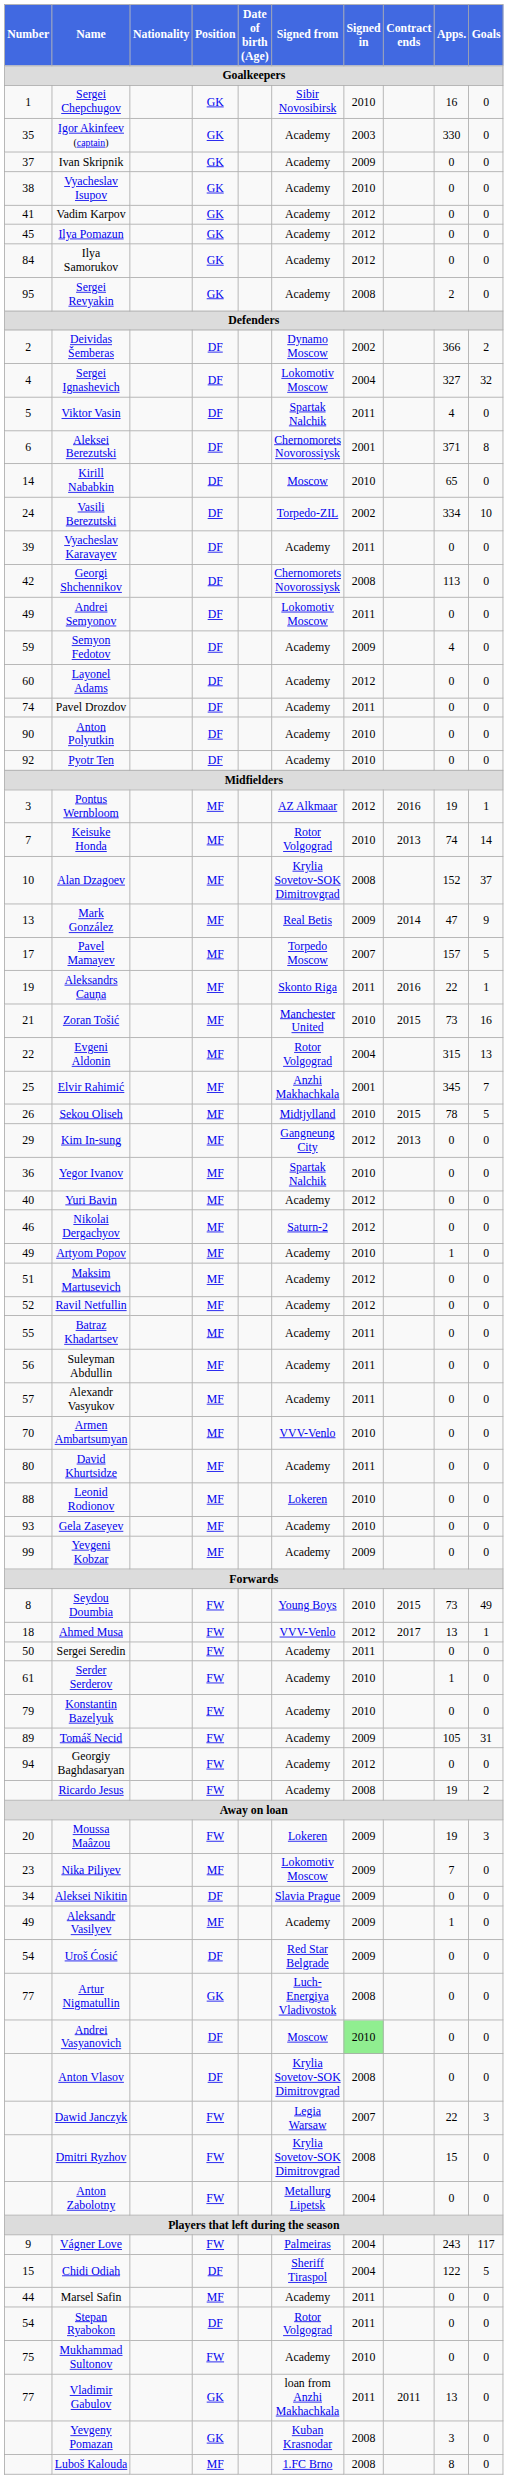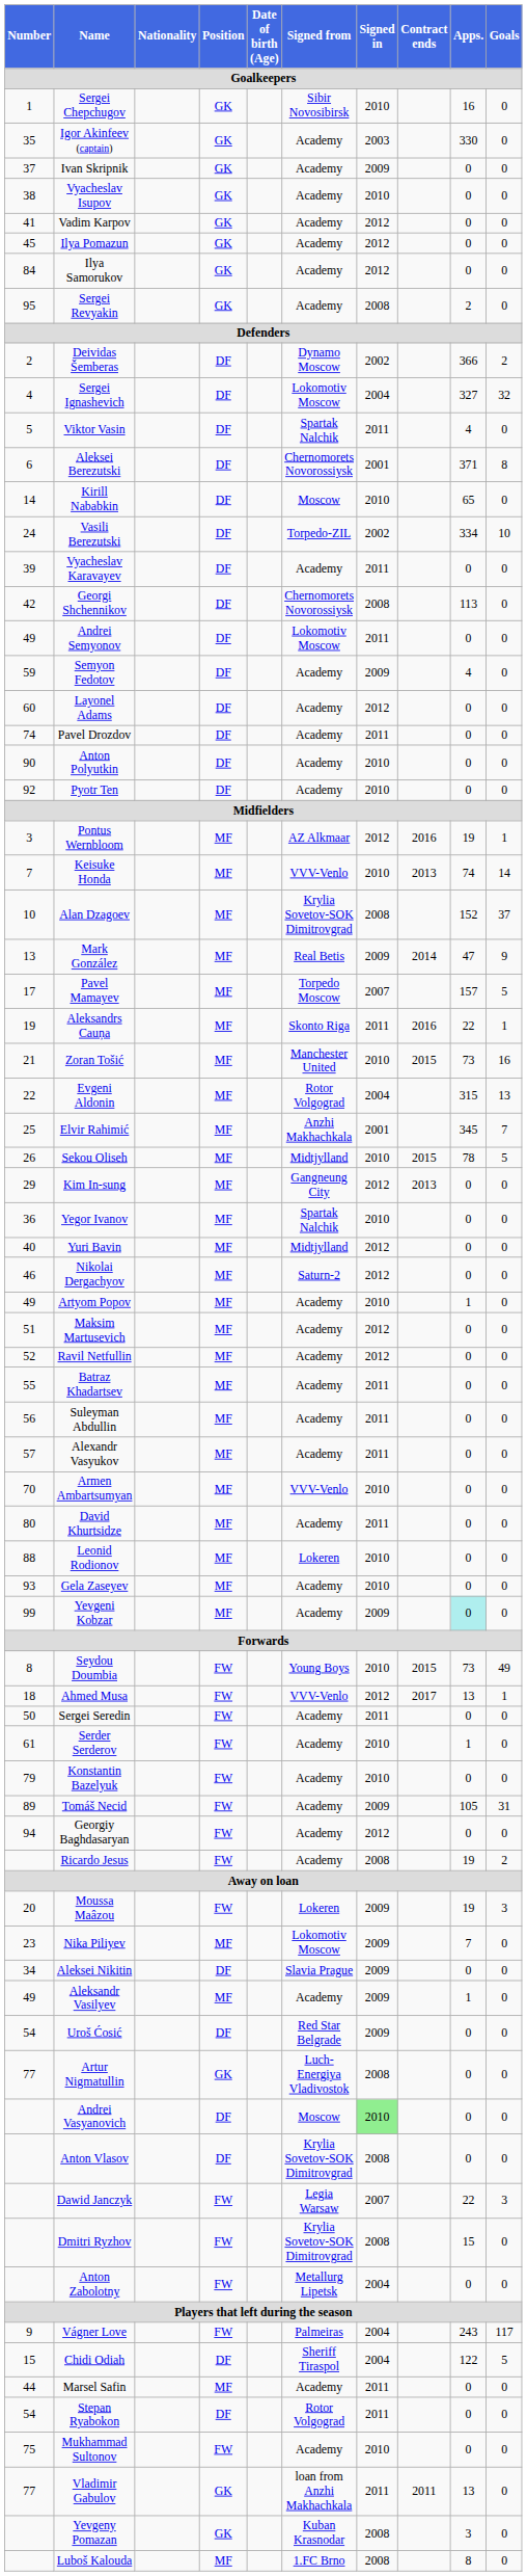 <table class="wikitable"  style="text-align:center; font-size:90%; width:95%;">
 <tr>
 <th style="background:#4169E1; color:white; text-align:center;">Number</th>
 <th style="background:#4169E1; color:white; text-align:center;">Name</th>
 <th style="background:#4169E1; color:white; text-align:center;">Nationality</th>
 <th style="background:#4169E1; color:white; text-align:center;">Position</th>
 <th style="background:#4169E1; color:white; text-align:center;">Date of birth (Age)</th>
 <th style="background:#4169E1; color:white; text-align:center;">Signed from</th>
 <th style="background:#4169E1; color:white; text-align:center;">Signed in</th>
 <th style="background:#4169E1; color:white; text-align:center;">Contract ends</th>
 <th style="background:#4169E1; color:white; text-align:center;">Apps.</th>
 <th style="background:#4169E1; color:white; text-align:center;">Goals</th>
 </tr>
 <tr>
 <th colspan="11"  style="background:#dcdcdc; text-align:center;">Goalkeepers</th>
 </tr>
 <tr>
 <td>1</td>
 <td><a href='#'>Sergei Chepchugov</a></td>
 <td></td>
 <td><a href='#'>GK</a></td>
 <td></td>
 <td><a href='#'>Sibir Novosibirsk</a></td>
 <td>2010</td>
 <td></td>
 <td>16</td>
 <td>0</td>
 </tr>
 <tr>
 <td>35</td>
 <td><a href='#'>Igor Akinfeev</a> <small>(<a href='#'>captain</a>)</small></td>
 <td></td>
 <td><a href='#'>GK</a></td>
 <td></td>
 <td>Academy</td>
 <td>2003</td>
 <td></td>
 <td>330</td>
 <td>0</td>
 </tr>
 <tr>
 <td>37</td>
 <td>Ivan Skripnik</td>
 <td></td>
 <td><a href='#'>GK</a></td>
 <td></td>
 <td>Academy</td>
 <td>2009</td>
 <td></td>
 <td>0</td>
 <td>0</td>
 </tr>
 <tr>
 <td>38</td>
 <td><a href='#'>Vyacheslav Isupov</a></td>
 <td></td>
 <td><a href='#'>GK</a></td>
 <td></td>
 <td>Academy</td>
 <td>2010</td>
 <td></td>
 <td>0</td>
 <td>0</td>
 </tr>
 <tr>
 <td>41</td>
 <td>Vadim Karpov</td>
 <td></td>
 <td><a href='#'>GK</a></td>
 <td></td>
 <td>Academy</td>
 <td>2012</td>
 <td></td>
 <td>0</td>
 <td>0</td>
 </tr>
 <tr>
 <td>45</td>
 <td><a href='#'>Ilya Pomazun</a></td>
 <td></td>
 <td><a href='#'>GK</a></td>
 <td></td>
 <td>Academy</td>
 <td>2012</td>
 <td></td>
 <td>0</td>
 <td>0</td>
 </tr>
 <tr>
 <td>84</td>
 <td>Ilya Samorukov</td>
 <td></td>
 <td><a href='#'>GK</a></td>
 <td></td>
 <td>Academy</td>
 <td>2012</td>
 <td></td>
 <td>0</td>
 <td>0</td>
 </tr>
 <tr>
 <td>95</td>
 <td><a href='#'>Sergei Revyakin</a></td>
 <td></td>
 <td><a href='#'>GK</a></td>
 <td></td>
 <td>Academy</td>
 <td>2008</td>
 <td></td>
 <td>2</td>
 <td>0</td>
 </tr>
 <tr>
 <th colspan="11"  style="background:#dcdcdc; text-align:center;">Defenders</th>
 </tr>
 <tr>
 <td>2</td>
 <td><a href='#'>Deividas Šemberas</a></td>
 <td></td>
 <td><a href='#'>DF</a></td>
 <td></td>
 <td><a href='#'>Dynamo Moscow</a></td>
 <td>2002</td>
 <td></td>
 <td>366</td>
 <td>2</td>
 </tr>
 <tr>
 <td>4</td>
 <td><a href='#'>Sergei Ignashevich</a></td>
 <td></td>
 <td><a href='#'>DF</a></td>
 <td></td>
 <td><a href='#'>Lokomotiv Moscow</a></td>
 <td>2004</td>
 <td></td>
 <td>327</td>
 <td>32</td>
 </tr>
 <tr>
 <td>5</td>
 <td><a href='#'>Viktor Vasin</a></td>
 <td></td>
 <td><a href='#'>DF</a></td>
 <td></td>
 <td><a href='#'>Spartak Nalchik</a></td>
 <td>2011</td>
 <td></td>
 <td>4</td>
 <td>0</td>
 </tr>
 <tr>
 <td>6</td>
 <td><a href='#'>Aleksei Berezutski</a></td>
 <td></td>
 <td><a href='#'>DF</a></td>
 <td></td>
 <td><a href='#'>Chernomorets Novorossiysk</a></td>
 <td>2001</td>
 <td></td>
 <td>371</td>
 <td>8</td>
 </tr>
 <tr>
 <td>14</td>
 <td><a href='#'>Kirill Nababkin</a></td>
 <td></td>
 <td><a href='#'>DF</a></td>
 <td></td>
 <td><a href='#'>Moscow</a></td>
 <td>2010</td>
 <td></td>
 <td>65</td>
 <td>0</td>
 </tr>
 <tr>
 <td>24</td>
 <td><a href='#'>Vasili Berezutski</a></td>
 <td></td>
 <td><a href='#'>DF</a></td>
 <td></td>
 <td><a href='#'>Torpedo-ZIL</a></td>
 <td>2002</td>
 <td></td>
 <td>334</td>
 <td>10</td>
 </tr>
 <tr>
 <td>39</td>
 <td><a href='#'>Vyacheslav Karavayev</a></td>
 <td></td>
 <td><a href='#'>DF</a></td>
 <td></td>
 <td>Academy</td>
 <td>2011</td>
 <td></td>
 <td>0</td>
 <td>0</td>
 </tr>
 <tr>
 <td>42</td>
 <td><a href='#'>Georgi Shchennikov</a></td>
 <td></td>
 <td><a href='#'>DF</a></td>
 <td></td>
 <td><a href='#'>Chernomorets Novorossiysk</a></td>
 <td>2008</td>
 <td></td>
 <td>113</td>
 <td>0</td>
 </tr>
 <tr>
 <td>49</td>
 <td><a href='#'>Andrei Semyonov</a></td>
 <td></td>
 <td><a href='#'>DF</a></td>
 <td></td>
 <td><a href='#'>Lokomotiv Moscow</a></td>
 <td>2011</td>
 <td></td>
 <td>0</td>
 <td>0</td>
 </tr>
 <tr>
 <td>59</td>
 <td><a href='#'>Semyon Fedotov</a></td>
 <td></td>
 <td><a href='#'>DF</a></td>
 <td></td>
 <td>Academy</td>
 <td>2009</td>
 <td></td>
 <td>4</td>
 <td>0</td>
 </tr>
 <tr>
 <td>60</td>
 <td><a href='#'>Layonel Adams</a></td>
 <td></td>
 <td><a href='#'>DF</a></td>
 <td></td>
 <td>Academy</td>
 <td>2012</td>
 <td></td>
 <td>0</td>
 <td>0</td>
 </tr>
 <tr>
 <td>74</td>
 <td>Pavel Drozdov</td>
 <td></td>
 <td><a href='#'>DF</a></td>
 <td></td>
 <td>Academy</td>
 <td>2011</td>
 <td></td>
 <td>0</td>
 <td>0</td>
 </tr>
 <tr>
 <td>90</td>
 <td><a href='#'>Anton Polyutkin</a></td>
 <td></td>
 <td><a href='#'>DF</a></td>
 <td></td>
 <td>Academy</td>
 <td>2010</td>
 <td></td>
 <td>0</td>
 <td>0</td>
 </tr>
 <tr>
 <td>92</td>
 <td><a href='#'>Pyotr Ten</a></td>
 <td></td>
 <td><a href='#'>DF</a></td>
 <td></td>
 <td>Academy</td>
 <td>2010</td>
 <td></td>
 <td>0</td>
 <td>0</td>
 </tr>
 <tr>
 <th colspan="11"  style="background:#dcdcdc; text-align:center;">Midfielders</th>
 </tr>
 <tr>
 <td>3</td>
 <td><a href='#'>Pontus Wernbloom</a></td>
 <td></td>
 <td><a href='#'>MF</a></td>
 <td></td>
 <td><a href='#'>AZ Alkmaar</a></td>
 <td>2012</td>
 <td>2016</td>
 <td>19</td>
 <td>1</td>
 </tr>
 <tr>
 <td>7</td>
 <td><a href='#'>Keisuke Honda</a></td>
 <td></td>
 <td><a href='#'>MF</a></td>
 <td></td>
-<td><a href='#'>Rotor Volgograd</a></td>
+<td><a href='#'>VVV-Venlo</a></td>
 <td>2010</td>
 <td>2013</td>
 <td>74</td>
 <td>14</td>
 </tr>
 <tr>
 <td>10</td>
 <td><a href='#'>Alan Dzagoev</a></td>
 <td></td>
 <td><a href='#'>MF</a></td>
 <td></td>
 <td><a href='#'>Krylia Sovetov-SOK Dimitrovgrad</a></td>
 <td>2008</td>
 <td></td>
 <td>152</td>
 <td>37</td>
 </tr>
 <tr>
 <td>13</td>
 <td><a href='#'>Mark González</a></td>
 <td></td>
 <td><a href='#'>MF</a></td>
 <td></td>
 <td><a href='#'>Real Betis</a></td>
 <td>2009</td>
 <td>2014</td>
 <td>47</td>
 <td>9</td>
 </tr>
 <tr>
 <td>17</td>
 <td><a href='#'>Pavel Mamayev</a></td>
 <td></td>
 <td><a href='#'>MF</a></td>
 <td></td>
 <td><a href='#'>Torpedo Moscow</a></td>
 <td>2007</td>
 <td></td>
 <td>157</td>
 <td>5</td>
 </tr>
 <tr>
 <td>19</td>
 <td><a href='#'>Aleksandrs Cauņa</a></td>
 <td></td>
 <td><a href='#'>MF</a></td>
 <td></td>
 <td><a href='#'>Skonto Riga</a></td>
 <td>2011</td>
 <td>2016</td>
 <td>22</td>
 <td>1</td>
 </tr>
 <tr>
 <td>21</td>
 <td><a href='#'>Zoran Tošić</a></td>
 <td></td>
 <td><a href='#'>MF</a></td>
 <td></td>
 <td><a href='#'>Manchester United</a></td>
 <td>2010</td>
 <td>2015</td>
 <td>73</td>
 <td>16</td>
 </tr>
 <tr>
 <td>22</td>
 <td><a href='#'>Evgeni Aldonin</a></td>
 <td></td>
 <td><a href='#'>MF</a></td>
 <td></td>
 <td><a href='#'>Rotor Volgograd</a></td>
 <td>2004</td>
 <td></td>
 <td>315</td>
 <td>13</td>
 </tr>
 <tr>
 <td>25</td>
 <td><a href='#'>Elvir Rahimić</a></td>
 <td></td>
 <td><a href='#'>MF</a></td>
 <td></td>
 <td><a href='#'>Anzhi Makhachkala</a></td>
 <td>2001</td>
 <td></td>
 <td>345</td>
 <td>7</td>
 </tr>
 <tr>
 <td>26</td>
 <td><a href='#'>Sekou Oliseh</a></td>
 <td></td>
 <td><a href='#'>MF</a></td>
 <td></td>
 <td><a href='#'>Midtjylland</a></td>
 <td>2010</td>
 <td>2015</td>
 <td>78</td>
 <td>5</td>
 </tr>
 <tr>
 <td>29</td>
 <td><a href='#'>Kim In-sung</a></td>
 <td></td>
 <td><a href='#'>MF</a></td>
 <td></td>
 <td><a href='#'>Gangneung City</a></td>
 <td>2012</td>
 <td>2013</td>
 <td>0</td>
 <td>0</td>
 </tr>
 <tr>
 <td>36</td>
 <td><a href='#'>Yegor Ivanov</a></td>
 <td></td>
 <td><a href='#'>MF</a></td>
 <td></td>
 <td><a href='#'>Spartak Nalchik</a></td>
 <td>2010</td>
 <td></td>
 <td>0</td>
 <td>0</td>
 </tr>
 <tr>
 <td>40</td>
 <td><a href='#'>Yuri Bavin</a></td>
 <td></td>
 <td><a href='#'>MF</a></td>
 <td></td>
-<td>Academy</td>
+<td><a href='#'>Midtjylland</a></td>
 <td>2012</td>
 <td></td>
 <td>0</td>
 <td>0</td>
 </tr>
 <tr>
 <td>46</td>
 <td><a href='#'>Nikolai Dergachyov</a></td>
 <td></td>
 <td><a href='#'>MF</a></td>
 <td></td>
 <td><a href='#'>Saturn-2</a></td>
 <td>2012</td>
 <td></td>
 <td>0</td>
 <td>0</td>
 </tr>
 <tr>
 <td>49</td>
 <td><a href='#'>Artyom Popov</a></td>
 <td></td>
 <td><a href='#'>MF</a></td>
 <td></td>
 <td>Academy</td>
 <td>2010</td>
 <td></td>
 <td>1</td>
 <td>0</td>
 </tr>
 <tr>
 <td>51</td>
 <td><a href='#'>Maksim Martusevich</a></td>
 <td></td>
 <td><a href='#'>MF</a></td>
 <td></td>
 <td>Academy</td>
 <td>2012</td>
 <td></td>
 <td>0</td>
 <td>0</td>
 </tr>
 <tr>
 <td>52</td>
 <td><a href='#'>Ravil Netfullin</a></td>
 <td></td>
 <td><a href='#'>MF</a></td>
 <td></td>
 <td>Academy</td>
 <td>2012</td>
 <td></td>
 <td>0</td>
 <td>0</td>
 </tr>
 <tr>
 <td>55</td>
 <td><a href='#'>Batraz Khadartsev</a></td>
 <td></td>
 <td><a href='#'>MF</a></td>
 <td></td>
 <td>Academy</td>
 <td>2011</td>
 <td></td>
 <td>0</td>
 <td>0</td>
 </tr>
 <tr>
 <td>56</td>
 <td>Suleyman Abdullin</td>
 <td></td>
 <td><a href='#'>MF</a></td>
 <td></td>
 <td>Academy</td>
 <td>2011</td>
 <td></td>
 <td>0</td>
 <td>0</td>
 </tr>
 <tr>
 <td>57</td>
 <td>Alexandr Vasyukov</td>
 <td></td>
 <td><a href='#'>MF</a></td>
 <td></td>
 <td>Academy</td>
 <td>2011</td>
 <td></td>
 <td>0</td>
 <td>0</td>
 </tr>
 <tr>
 <td>70</td>
 <td><a href='#'>Armen Ambartsumyan</a></td>
 <td></td>
 <td><a href='#'>MF</a></td>
 <td></td>
 <td><a href='#'>VVV-Venlo</a></td>
 <td>2010</td>
 <td></td>
 <td>0</td>
 <td>0</td>
 </tr>
 <tr>
 <td>80</td>
 <td><a href='#'>David Khurtsidze</a></td>
 <td></td>
 <td><a href='#'>MF</a></td>
 <td></td>
 <td>Academy</td>
 <td>2011</td>
 <td></td>
 <td>0</td>
 <td>0</td>
 </tr>
 <tr>
 <td>88</td>
 <td><a href='#'>Leonid Rodionov</a></td>
 <td></td>
 <td><a href='#'>MF</a></td>
 <td></td>
 <td><a href='#'>Lokeren</a></td>
 <td>2010</td>
 <td></td>
 <td>0</td>
 <td>0</td>
 </tr>
 <tr>
 <td>93</td>
 <td><a href='#'>Gela Zaseyev</a></td>
 <td></td>
 <td><a href='#'>MF</a></td>
 <td></td>
 <td>Academy</td>
 <td>2010</td>
 <td></td>
 <td>0</td>
 <td>0</td>
 </tr>
 <tr>
 <td>99</td>
 <td><a href='#'>Yevgeni Kobzar</a></td>
 <td></td>
 <td><a href='#'>MF</a></td>
 <td></td>
 <td>Academy</td>
 <td>2009</td>
 <td></td>
-<td>0</td>
+<td style="background: paleturquoise;">0</td>
 <td>0</td>
 </tr>
 <tr>
 <th colspan="11"  style="background:#dcdcdc; text-align:center;">Forwards</th>
 </tr>
 <tr>
 <td>8</td>
 <td><a href='#'>Seydou Doumbia</a></td>
 <td></td>
 <td><a href='#'>FW</a></td>
 <td></td>
 <td><a href='#'>Young Boys</a></td>
 <td>2010</td>
 <td>2015</td>
 <td>73</td>
 <td>49</td>
 </tr>
 <tr>
 <td>18</td>
 <td><a href='#'>Ahmed Musa</a></td>
 <td></td>
 <td><a href='#'>FW</a></td>
 <td></td>
 <td><a href='#'>VVV-Venlo</a></td>
 <td>2012</td>
 <td>2017</td>
 <td>13</td>
 <td>1</td>
 </tr>
 <tr>
 <td>50</td>
 <td>Sergei Seredin</td>
 <td></td>
 <td><a href='#'>FW</a></td>
 <td></td>
 <td>Academy</td>
 <td>2011</td>
 <td></td>
 <td>0</td>
 <td>0</td>
 </tr>
 <tr>
 <td>61</td>
 <td><a href='#'>Serder Serderov</a></td>
 <td></td>
 <td><a href='#'>FW</a></td>
 <td></td>
 <td>Academy</td>
 <td>2010</td>
 <td></td>
 <td>1</td>
 <td>0</td>
 </tr>
 <tr>
 <td>79</td>
 <td><a href='#'>Konstantin Bazelyuk</a></td>
 <td></td>
 <td><a href='#'>FW</a></td>
 <td></td>
 <td>Academy</td>
 <td>2010</td>
 <td></td>
 <td>0</td>
 <td>0</td>
 </tr>
 <tr>
 <td>89</td>
 <td><a href='#'>Tomáš Necid</a></td>
 <td></td>
 <td><a href='#'>FW</a></td>
 <td></td>
 <td>Academy</td>
 <td>2009</td>
 <td></td>
 <td>105</td>
 <td>31</td>
 </tr>
 <tr>
 <td>94</td>
 <td>Georgiy Baghdasaryan</td>
 <td></td>
 <td><a href='#'>FW</a></td>
 <td></td>
 <td>Academy</td>
 <td>2012</td>
 <td></td>
 <td>0</td>
 <td>0</td>
 </tr>
 <tr>
 <td></td>
 <td><a href='#'>Ricardo Jesus</a></td>
 <td></td>
 <td><a href='#'>FW</a></td>
 <td></td>
 <td>Academy</td>
 <td>2008</td>
 <td></td>
 <td>19</td>
 <td>2</td>
 </tr>
 <tr>
 <th colspan="11"  style="background:#dcdcdc; text-align:center;">Away on loan</th>
 </tr>
 <tr>
 <td>20</td>
 <td><a href='#'>Moussa Maâzou</a></td>
 <td></td>
 <td><a href='#'>FW</a></td>
 <td></td>
 <td><a href='#'>Lokeren</a></td>
 <td>2009</td>
 <td></td>
 <td>19</td>
 <td>3</td>
 </tr>
 <tr>
 <td>23</td>
 <td><a href='#'>Nika Piliyev</a></td>
 <td></td>
 <td><a href='#'>MF</a></td>
 <td></td>
 <td><a href='#'>Lokomotiv Moscow</a></td>
 <td>2009</td>
 <td></td>
 <td>7</td>
 <td>0</td>
 </tr>
 <tr>
 <td>34</td>
 <td><a href='#'>Aleksei Nikitin</a></td>
 <td></td>
 <td><a href='#'>DF</a></td>
 <td></td>
 <td><a href='#'>Slavia Prague</a></td>
 <td>2009</td>
 <td></td>
 <td>0</td>
 <td>0</td>
 </tr>
 <tr>
 <td>49</td>
 <td><a href='#'>Aleksandr Vasilyev</a></td>
 <td></td>
 <td><a href='#'>MF</a></td>
 <td></td>
 <td>Academy</td>
 <td>2009</td>
 <td></td>
 <td>1</td>
 <td>0</td>
 </tr>
 <tr>
 <td>54</td>
 <td><a href='#'>Uroš Ćosić</a></td>
 <td></td>
 <td><a href='#'>DF</a></td>
 <td></td>
 <td><a href='#'>Red Star Belgrade</a></td>
 <td>2009</td>
 <td></td>
 <td>0</td>
 <td>0</td>
 </tr>
 <tr>
 <td>77</td>
 <td><a href='#'>Artur Nigmatullin</a></td>
 <td></td>
 <td><a href='#'>GK</a></td>
 <td></td>
 <td><a href='#'>Luch-Energiya Vladivostok</a></td>
 <td>2008</td>
 <td></td>
 <td>0</td>
 <td>0</td>
 </tr>
 <tr>
 <td></td>
 <td><a href='#'>Andrei Vasyanovich</a></td>
 <td></td>
 <td><a href='#'>DF</a></td>
 <td></td>
 <td><a href='#'>Moscow</a></td>
 <td style="background: lightgreen;">2010</td>
 <td></td>
 <td>0</td>
 <td>0</td>
 </tr>
 <tr>
 <td></td>
 <td><a href='#'>Anton Vlasov</a></td>
 <td></td>
 <td><a href='#'>DF</a></td>
 <td></td>
 <td><a href='#'>Krylia Sovetov-SOK Dimitrovgrad</a></td>
 <td>2008</td>
 <td></td>
 <td>0</td>
 <td>0</td>
 </tr>
 <tr>
 <td></td>
 <td><a href='#'>Dawid Janczyk</a></td>
 <td></td>
 <td><a href='#'>FW</a></td>
 <td></td>
 <td><a href='#'>Legia Warsaw</a></td>
 <td>2007</td>
 <td></td>
 <td>22</td>
 <td>3</td>
 </tr>
 <tr>
 <td></td>
 <td><a href='#'>Dmitri Ryzhov</a></td>
 <td></td>
 <td><a href='#'>FW</a></td>
 <td></td>
 <td><a href='#'>Krylia Sovetov-SOK Dimitrovgrad</a></td>
 <td>2008</td>
 <td></td>
 <td>15</td>
 <td>0</td>
 </tr>
 <tr>
 <td></td>
 <td><a href='#'>Anton Zabolotny</a></td>
 <td></td>
 <td><a href='#'>FW</a></td>
 <td></td>
 <td><a href='#'>Metallurg Lipetsk</a></td>
 <td>2004</td>
 <td></td>
 <td>0</td>
 <td>0</td>
 </tr>
 <tr>
 <th colspan="11"  style="background:#dcdcdc; text-align:center;">Players that left during the season</th>
 </tr>
 <tr>
 <td>9</td>
 <td><a href='#'>Vágner Love</a></td>
 <td></td>
 <td><a href='#'>FW</a></td>
 <td></td>
 <td><a href='#'>Palmeiras</a></td>
 <td>2004</td>
 <td></td>
 <td>243</td>
 <td>117</td>
 </tr>
 <tr>
 <td>15</td>
 <td><a href='#'>Chidi Odiah</a></td>
 <td></td>
 <td><a href='#'>DF</a></td>
 <td></td>
 <td><a href='#'>Sheriff Tiraspol</a></td>
 <td>2004</td>
 <td></td>
 <td>122</td>
 <td>5</td>
 </tr>
 <tr>
 <td>44</td>
 <td>Marsel Safin</td>
 <td></td>
 <td><a href='#'>MF</a></td>
 <td></td>
 <td>Academy</td>
 <td>2011</td>
 <td></td>
 <td>0</td>
 <td>0</td>
 </tr>
 <tr>
 <td>54</td>
 <td><a href='#'>Stepan Ryabokon</a></td>
 <td></td>
 <td><a href='#'>DF</a></td>
 <td></td>
 <td><a href='#'>Rotor Volgograd</a></td>
 <td>2011</td>
 <td></td>
 <td>0</td>
 <td>0</td>
 </tr>
 <tr>
 <td>75</td>
 <td><a href='#'>Mukhammad Sultonov</a></td>
 <td></td>
 <td><a href='#'>FW</a></td>
 <td></td>
 <td>Academy</td>
 <td>2010</td>
 <td></td>
 <td>0</td>
 <td>0</td>
 </tr>
 <tr>
 <td>77</td>
 <td><a href='#'>Vladimir Gabulov</a></td>
 <td></td>
 <td><a href='#'>GK</a></td>
 <td></td>
 <td>loan from <a href='#'>Anzhi Makhachkala</a></td>
 <td>2011</td>
 <td>2011</td>
 <td>13</td>
 <td>0</td>
 </tr>
 <tr>
 <td></td>
 <td><a href='#'>Yevgeny Pomazan</a></td>
 <td></td>
 <td><a href='#'>GK</a></td>
 <td></td>
 <td><a href='#'>Kuban Krasnodar</a></td>
 <td>2008</td>
 <td></td>
 <td>3</td>
 <td>0</td>
 </tr>
 <tr>
 <td></td>
 <td><a href='#'>Luboš Kalouda</a></td>
 <td></td>
 <td><a href='#'>MF</a></td>
 <td></td>
 <td><a href='#'>1.FC Brno</a></td>
 <td>2008</td>
 <td></td>
 <td>8</td>
 <td>0</td>
 </tr>
 </table>
